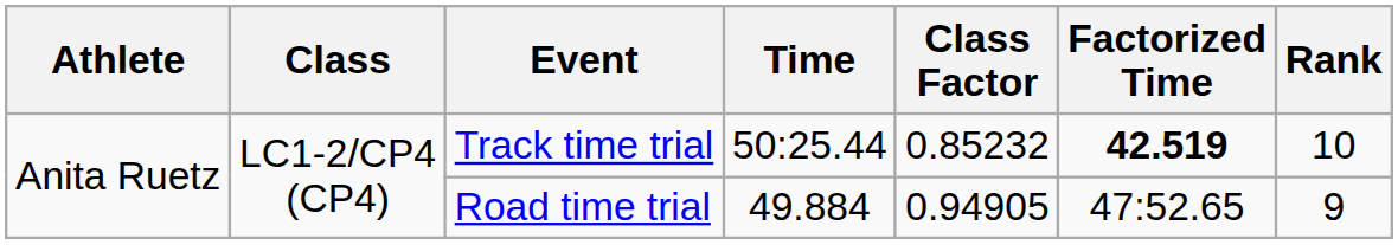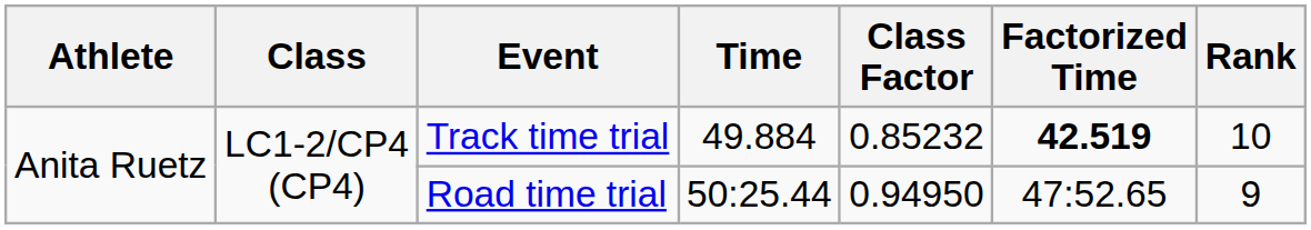 <table class=wikitable style="font-size:90%">
 <tr>
 <th>Athlete</th>
 <th>Class</th>
 <th>Event</th>
 <th>Time</th>
 <th>Class<br>Factor</th>
 <th>Factorized<br>Time</th>
 <th>Rank</th>
 </tr>
 <tr>
 <td rowspan="2">Anita Ruetz</td>
 <td align="center" rowspan="2">LC1-2/CP4<br>(CP4)</td>
 <td><a href='#'>Track time trial</a></td>
-<td align="center">50:25.44</td>
+<td align="center">49.884</td>
 <td align="center">0.85232</td>
 <td align="center"><strong>42.519</strong></td>
 <td align="center">10</td>
 </tr>
 <tr>
 <td><a href='#'>Road time trial</a></td>
-<td align="center">49.884</td>
-<td align="center">0.94905</td>
+<td align="center">50:25.44</td>
+<td align="center">0.94950</td>
 <td align="center">47:52.65</td>
 <td align="center">9</td>
 </tr>
 </table>
